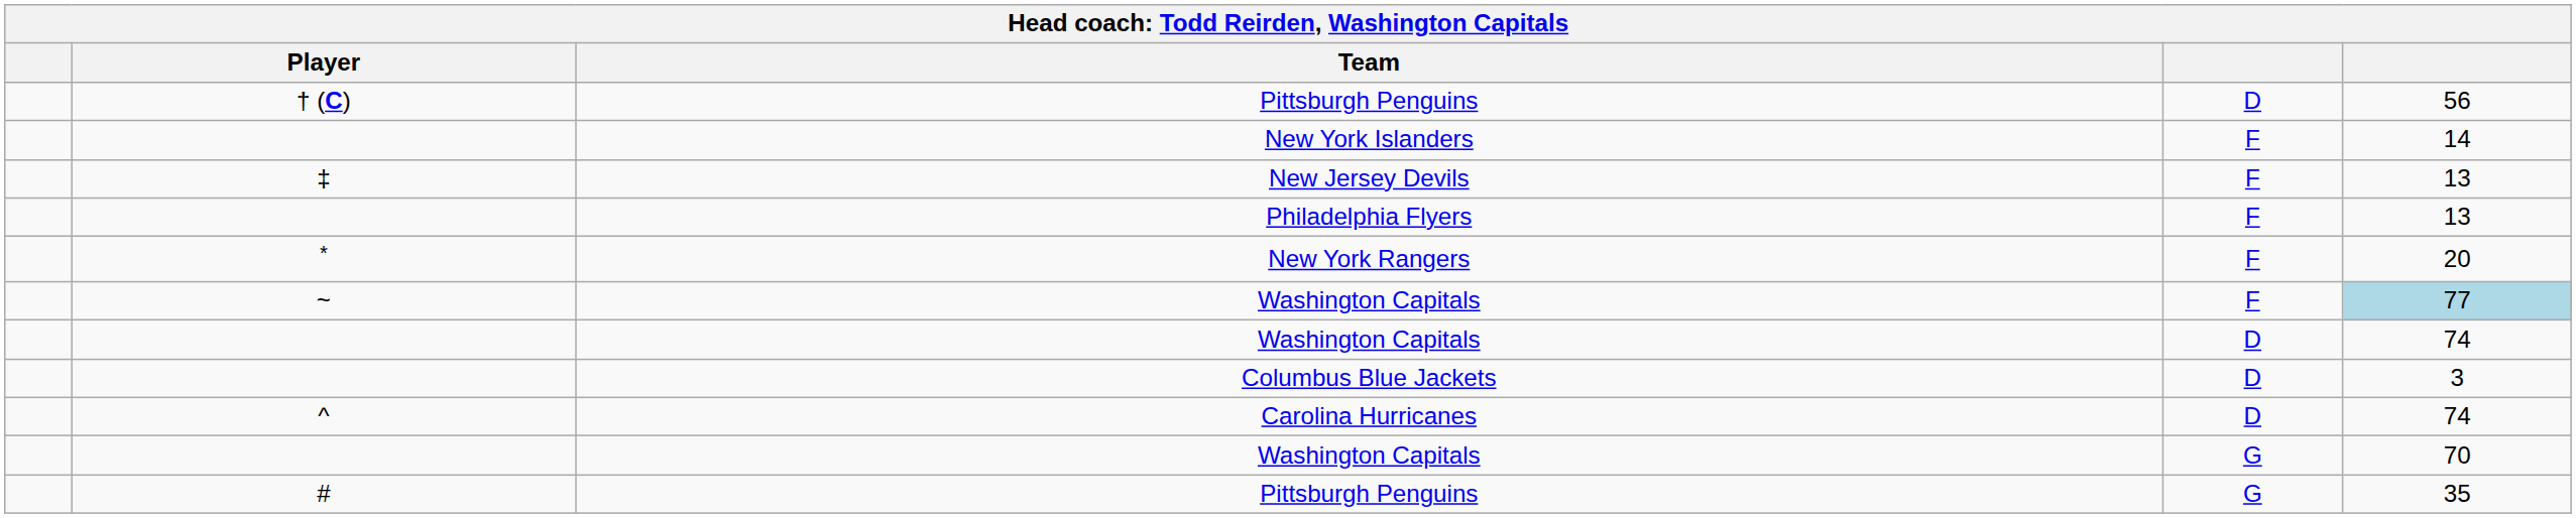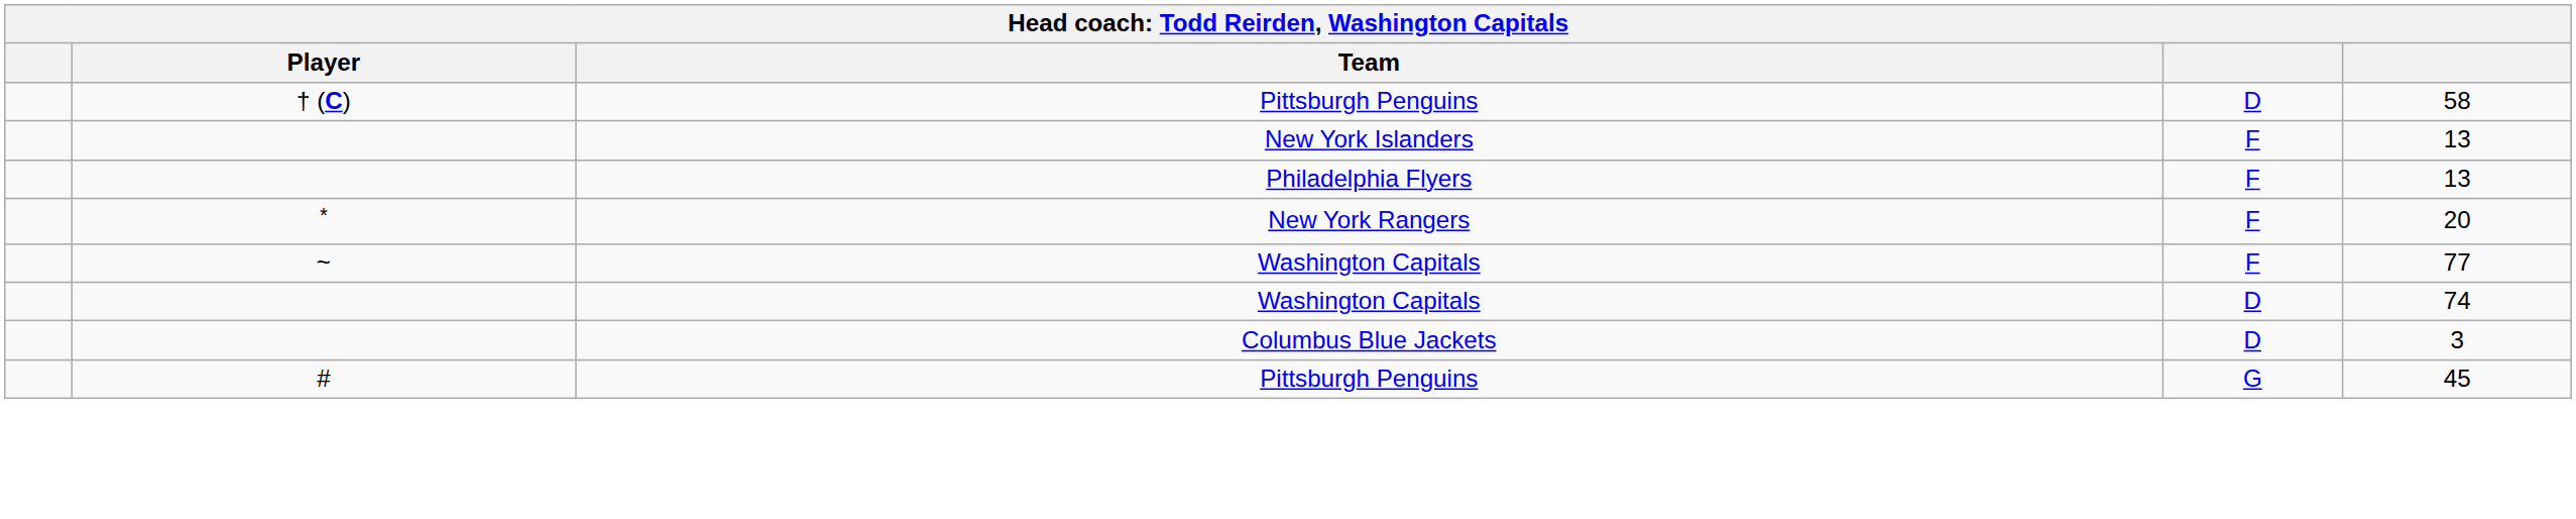 <table class="wikitable sortable" style="text-align:center" width="85%">
 <tr>
 <th colspan=5>Head coach:  <a href='#'>Todd Reirden</a>, <a href='#'>Washington Capitals</a></th>
 </tr>
 <tr>
 <th></th>
 <th>Player</th>
 <th>Team</th>
 <th></th>
 <th></th>
 </tr>
 <tr>
 <td></td>
 <td>† (<strong><a href='#'>C</a></strong>)</td>
 <td><a href='#'>Pittsburgh Penguins</a></td>
 <td><a href='#'>D</a></td>
-<td>56</td>
+<td>58</td>
 </tr>
 <tr>
 <td></td>
 <td></td>
 <td><a href='#'>New York Islanders</a></td>
-<td><a href='#'>F</a></td>
-<td>14</td>
-</tr>
-<tr>
-<td></td>
-<td>‡</td>
-<td><a href='#'>New Jersey Devils</a></td>
 <td><a href='#'>F</a></td>
 <td>13</td>
 </tr>
 <tr>
 <td></td>
 <td></td>
 <td><a href='#'>Philadelphia Flyers</a></td>
 <td><a href='#'>F</a></td>
 <td>13</td>
 </tr>
 <tr>
 <td></td>
 <td><sup>*</sup></td>
 <td><a href='#'>New York Rangers</a></td>
 <td><a href='#'>F</a></td>
 <td>20</td>
 </tr>
 <tr>
 <td></td>
 <td>~</td>
 <td><a href='#'>Washington Capitals</a></td>
 <td><a href='#'>F</a></td>
-<td style="background: lightblue;">77</td>
+<td>77</td>
 </tr>
 <tr>
 <td></td>
 <td></td>
 <td><a href='#'>Washington Capitals</a></td>
 <td><a href='#'>D</a></td>
 <td>74</td>
 </tr>
 <tr>
 <td></td>
 <td></td>
 <td><a href='#'>Columbus Blue Jackets</a></td>
 <td><a href='#'>D</a></td>
 <td>3</td>
 </tr>
 <tr>
 <td></td>
-<td>^</td>
-<td><a href='#'>Carolina Hurricanes</a></td>
-<td><a href='#'>D</a></td>
-<td>74</td>
-</tr>
-<tr>
-<td></td>
-<td></td>
-<td><a href='#'>Washington Capitals</a></td>
-<td><a href='#'>G</a></td>
-<td>70</td>
-</tr>
-<tr>
-<td></td>
 <td>#</td>
 <td><a href='#'>Pittsburgh Penguins</a></td>
 <td><a href='#'>G</a></td>
-<td>35</td>
+<td>45</td>
 </tr>
 </table>
